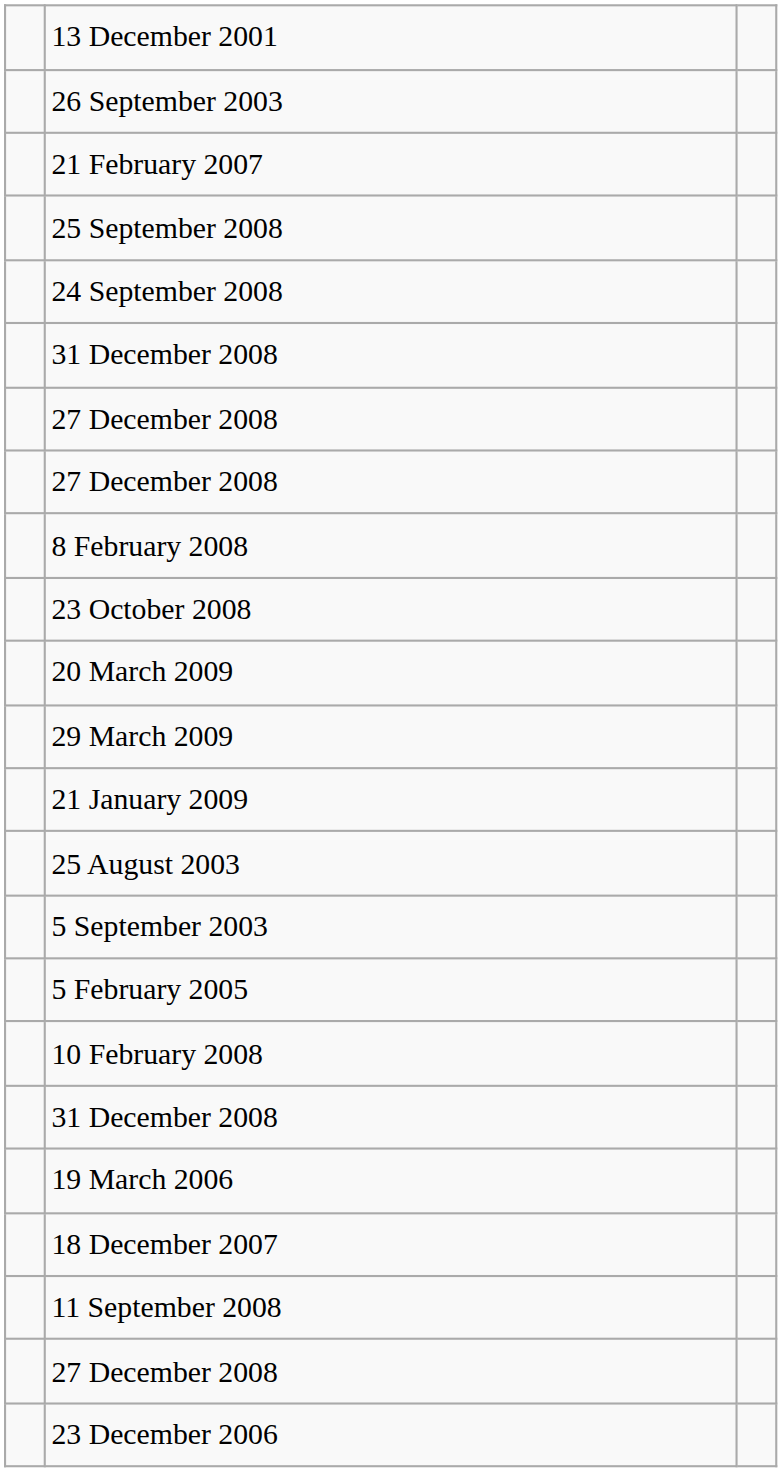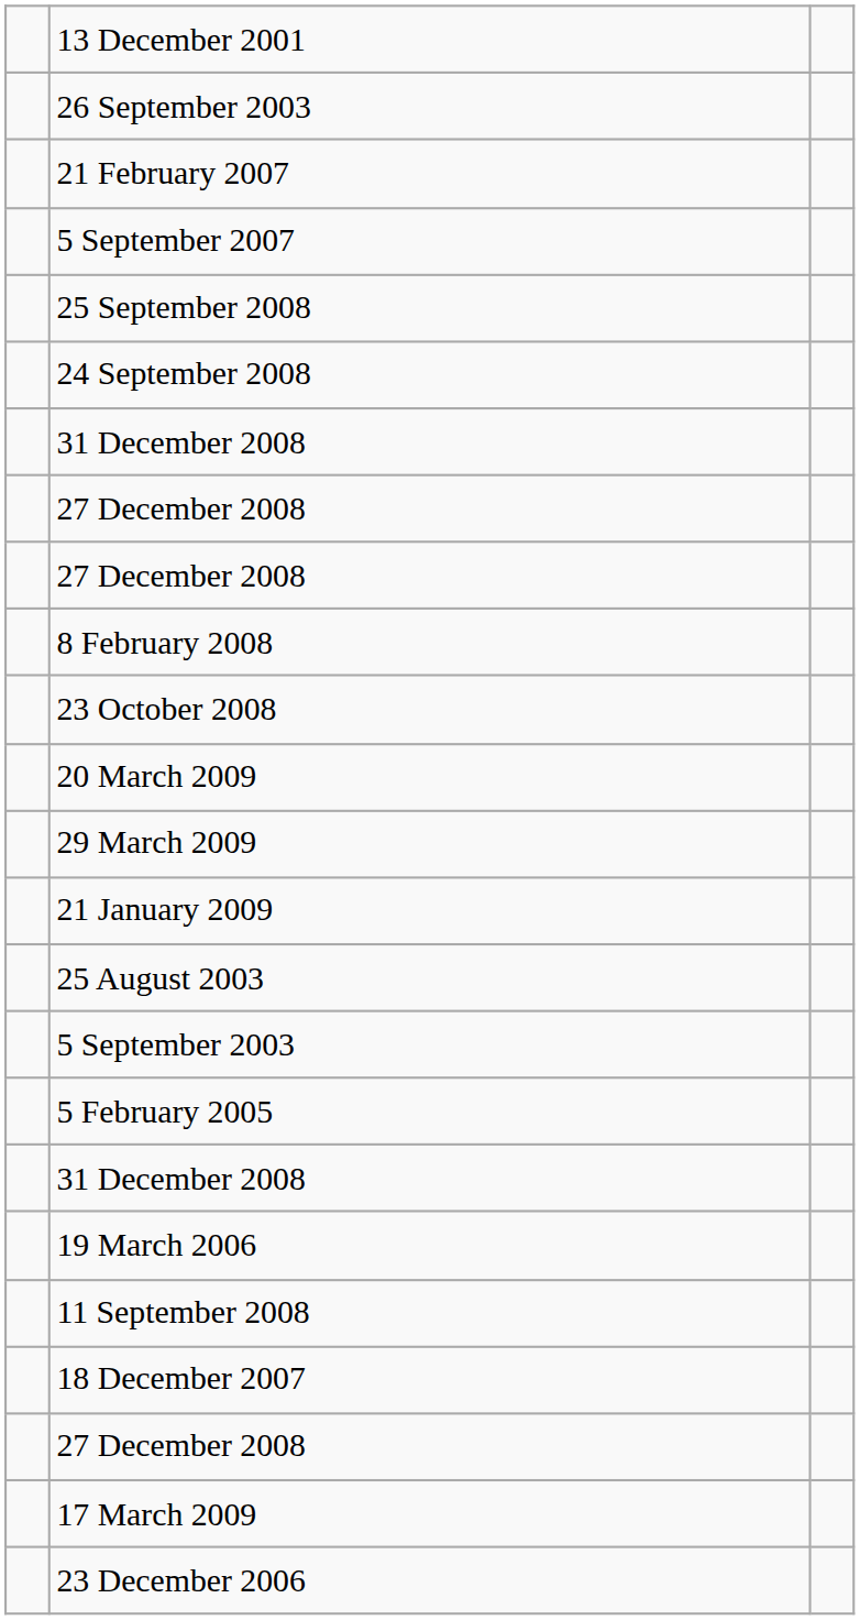 <table class="wikitable" style="font-size: 89%; float: left; width: 26em; margin-right: 1em; height: 700px">
 <tr>
 <td></td>
 <td>13 December 2001</td>
 <td><small></small></td>
 </tr>
 <tr>
 <td></td>
 <td>26 September 2003</td>
 <td><small></small></td>
 </tr>
 <tr>
 <td></td>
 <td>21 February 2007</td>
+<td><small></small></td>
+</tr>
+<tr>
+<td></td>
+<td>5 September 2007</td>
 <td><small></small></td>
 </tr>
 <tr>
 <td></td>
 <td>25 September 2008</td>
 <td><small></small></td>
 </tr>
 <tr>
 <td></td>
 <td>24 September 2008</td>
 <td><small></small></td>
 </tr>
 <tr>
 <td></td>
 <td>31 December 2008</td>
 <td><small></small></td>
 </tr>
 <tr>
 <td></td>
 <td>27 December 2008</td>
 <td><small></small></td>
 </tr>
 <tr>
 <td></td>
 <td>27 December 2008</td>
 <td><small></small></td>
 </tr>
 <tr>
 <td></td>
 <td>8 February 2008</td>
 <td><small></small></td>
 </tr>
 <tr>
 <td></td>
 <td>23 October 2008</td>
 <td><small></small></td>
 </tr>
 <tr>
 <td></td>
 <td>20 March 2009</td>
 <td><small></small></td>
 </tr>
 <tr>
 <td></td>
 <td>29 March 2009</td>
 <td><small></small></td>
 </tr>
 <tr>
 <td></td>
 <td>21 January 2009</td>
 <td><small></small></td>
 </tr>
 <tr>
 <td></td>
 <td>25 August 2003</td>
 <td><small></small></td>
 </tr>
 <tr>
 <td></td>
 <td>5 September 2003</td>
 <td><small></small></td>
 </tr>
 <tr>
 <td></td>
 <td>5 February 2005</td>
 <td><small></small></td>
 </tr>
 <tr>
 <td></td>
-<td>10 February 2008</td>
-<td><small></small></td>
-</tr>
-<tr>
-<td></td>
 <td>31 December 2008</td>
 <td><small></small></td>
 </tr>
 <tr>
 <td></td>
 <td>19 March 2006</td>
 <td><small></small></td>
 </tr>
 <tr>
 <td></td>
-<td>18 December 2007</td>
+<td>11 September 2008</td>
 <td><small></small></td>
 </tr>
 <tr>
 <td></td>
-<td>11 September 2008</td>
+<td>18 December 2007</td>
 <td><small></small></td>
 </tr>
 <tr>
 <td></td>
 <td>27 December 2008</td>
 <td><small></small></td>
 </tr>
 <tr>
 <td></td>
+<td>17 March 2009</td>
+<td><small></small></td>
+</tr>
+<tr>
+<td></td>
 <td>23 December 2006</td>
 <td><small></small></td>
 </tr>
 </table>
